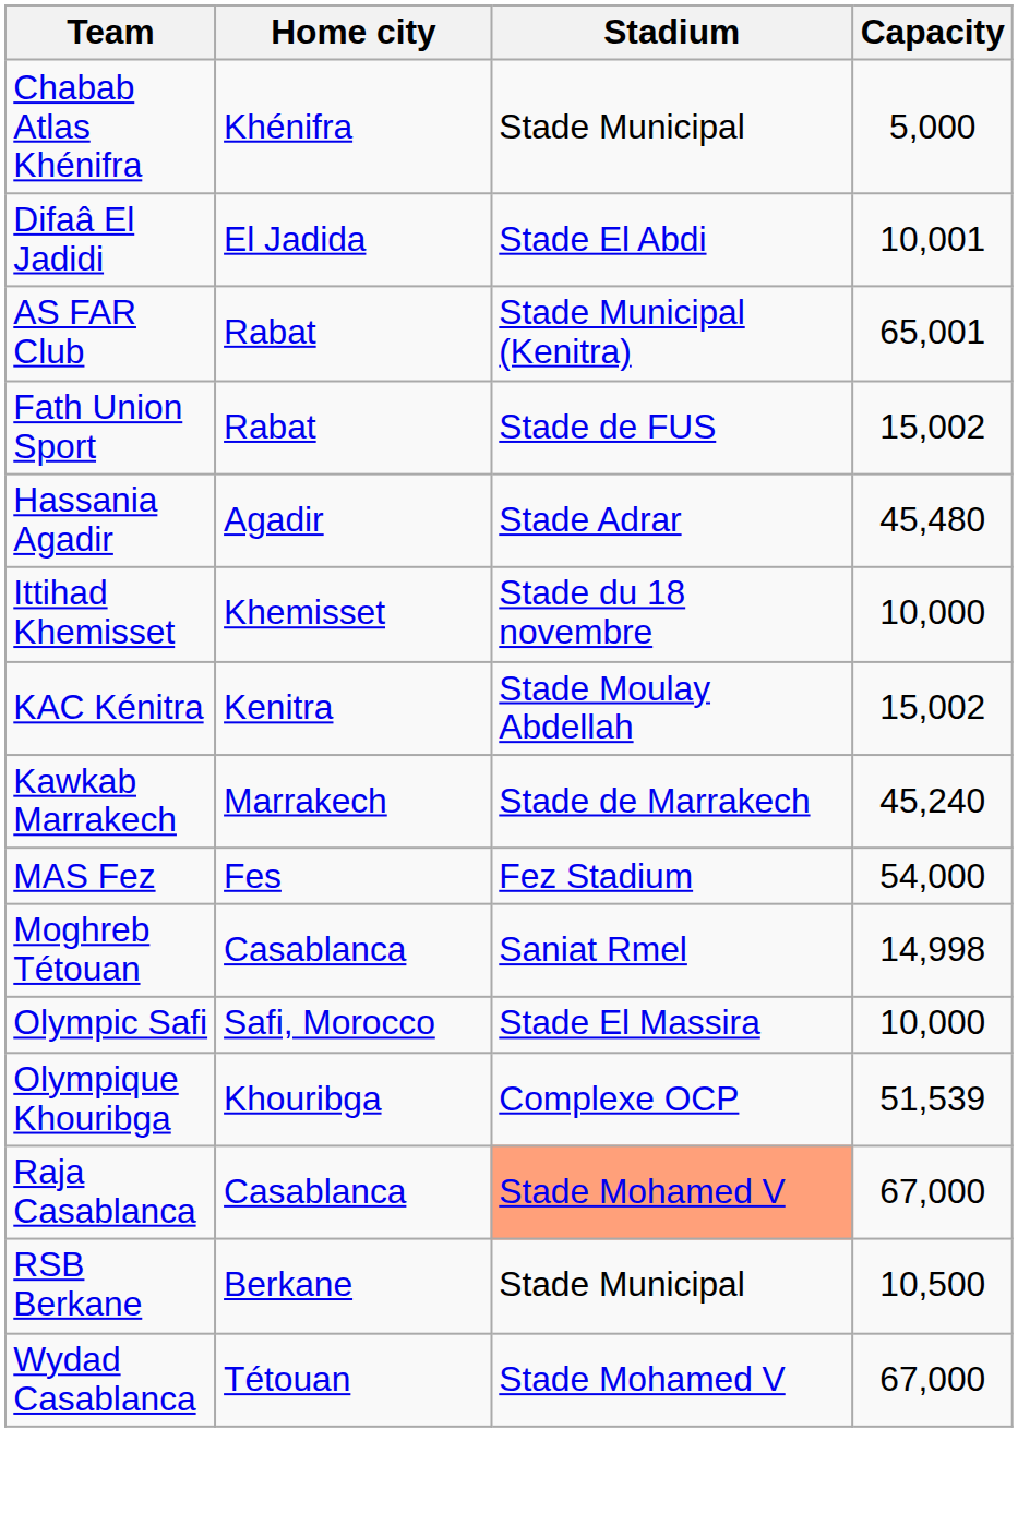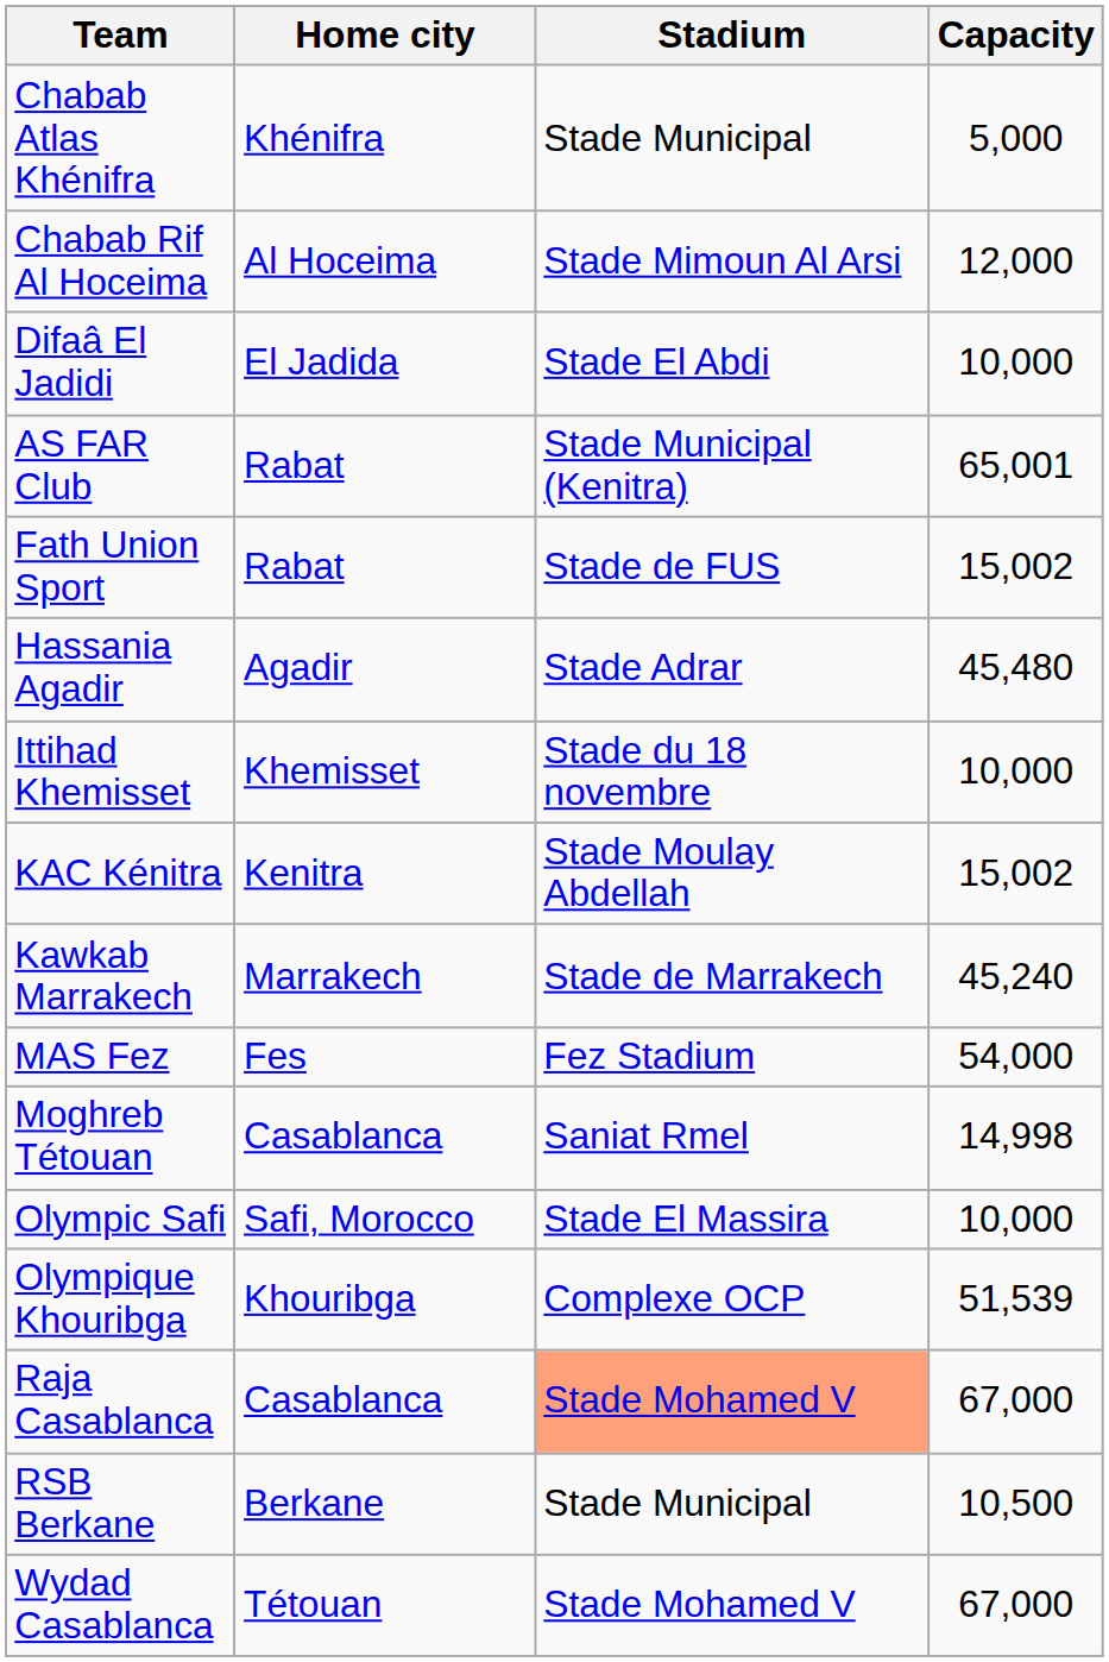 <table class="wikitable sortable">
 <tr>
 <th width="90px">Team</th>
 <th width="120px">Home city</th>
 <th width="160px">Stadium</th>
 <th>Capacity</th>
 </tr>
 <tr>
 <td><a href='#'>Chabab Atlas Khénifra</a></td>
 <td><a href='#'>Khénifra</a></td>
 <td>Stade Municipal</td>
 <td align="center">5,000</td>
 </tr>
 <tr>
+<td><a href='#'>Chabab Rif Al Hoceima</a></td>
+<td><a href='#'>Al Hoceima</a></td>
+<td><a href='#'>Stade Mimoun Al Arsi</a></td>
+<td align="center">12,000</td>
+</tr>
+<tr>
 <td><a href='#'>Difaâ El Jadidi</a></td>
 <td><a href='#'>El Jadida</a></td>
 <td><a href='#'>Stade El Abdi</a></td>
-<td align="center">10,001</td>
+<td align="center">10,000</td>
 </tr>
 <tr>
 <td><a href='#'>AS FAR Club</a></td>
 <td><a href='#'>Rabat</a></td>
 <td><a href='#'>Stade Municipal (Kenitra)</a></td>
 <td align="center">65,001</td>
 </tr>
 <tr>
 <td><a href='#'>Fath Union Sport</a></td>
 <td><a href='#'>Rabat</a></td>
 <td><a href='#'>Stade de FUS</a></td>
 <td align="center">15,002</td>
 </tr>
 <tr>
 <td><a href='#'>Hassania Agadir</a></td>
 <td><a href='#'>Agadir</a></td>
 <td><a href='#'>Stade Adrar</a></td>
 <td align="center">45,480</td>
 </tr>
 <tr>
 <td><a href='#'>Ittihad Khemisset</a></td>
 <td><a href='#'>Khemisset</a></td>
 <td><a href='#'>Stade du 18 novembre</a></td>
 <td align="center">10,000</td>
 </tr>
 <tr>
 <td><a href='#'>KAC Kénitra</a></td>
 <td><a href='#'>Kenitra</a></td>
 <td><a href='#'>Stade Moulay Abdellah</a></td>
 <td align="center">15,002</td>
 </tr>
 <tr>
 <td><a href='#'>Kawkab Marrakech</a></td>
 <td><a href='#'>Marrakech</a></td>
 <td><a href='#'>Stade de Marrakech</a></td>
 <td align="center">45,240</td>
 </tr>
 <tr>
 <td><a href='#'>MAS Fez</a></td>
 <td><a href='#'>Fes</a></td>
 <td><a href='#'>Fez Stadium</a></td>
 <td align="center">54,000</td>
 </tr>
 <tr>
 <td><a href='#'>Moghreb Tétouan</a></td>
 <td><a href='#'>Casablanca</a></td>
 <td><a href='#'>Saniat Rmel</a></td>
 <td align="center">14,998</td>
 </tr>
 <tr>
 <td><a href='#'>Olympic Safi</a></td>
 <td><a href='#'>Safi, Morocco</a></td>
 <td><a href='#'>Stade El Massira</a></td>
 <td align="center">10,000</td>
 </tr>
 <tr>
 <td><a href='#'>Olympique Khouribga</a></td>
 <td><a href='#'>Khouribga</a></td>
 <td><a href='#'>Complexe OCP</a></td>
 <td align="center">51,539</td>
 </tr>
 <tr>
 <td><a href='#'>Raja Casablanca</a></td>
 <td><a href='#'>Casablanca</a></td>
 <td style="background: lightsalmon;"><a href='#'>Stade Mohamed V</a></td>
 <td align="center">67,000</td>
 </tr>
 <tr>
 <td><a href='#'>RSB Berkane</a></td>
 <td><a href='#'>Berkane</a></td>
 <td>Stade Municipal</td>
 <td align="center">10,500</td>
 </tr>
 <tr>
 <td><a href='#'>Wydad Casablanca</a></td>
 <td><a href='#'>Tétouan</a></td>
 <td><a href='#'>Stade Mohamed V</a></td>
 <td align="center">67,000</td>
 </tr>
 </table>
